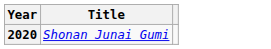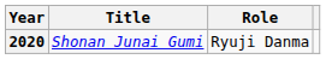 <table class="wikitable plainrowheaders sortable">
 <tr>
 <th scope="col">Year</th>
 <th scope="col">Title</th>
+<th scope="col">Role</th>
 <th scope="col" class="unsortable"></th>
 </tr>
 <tr>
 <th scope="row">2020</th>
 <td><em><a href='#'>Shonan Junai Gumi</a></em></td>
+<td>Ryuji Danma</td>
 <td align="center"></td>
 </tr>
 </table>
